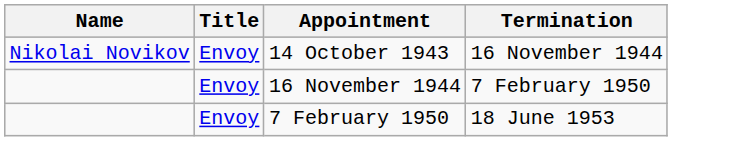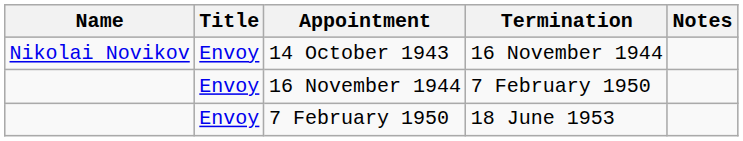 <table class="wikitable">
 <tr valign="middle">
 <th>Name</th>
 <th>Title</th>
 <th>Appointment</th>
 <th>Termination</th>
+<th>Notes</th>
 </tr>
 <tr>
 <td><a href='#'>Nikolai Novikov</a></td>
 <td><a href='#'>Envoy</a></td>
 <td>14 October 1943</td>
 <td>16 November 1944</td>
+<td></td>
 </tr>
 <tr>
 <td></td>
 <td><a href='#'>Envoy</a></td>
 <td>16 November 1944</td>
 <td>7 February 1950</td>
+<td></td>
 </tr>
 <tr>
 <td></td>
 <td><a href='#'>Envoy</a></td>
 <td>7 February 1950</td>
 <td>18 June 1953</td>
+<td></td>
 </tr>
 </table>
